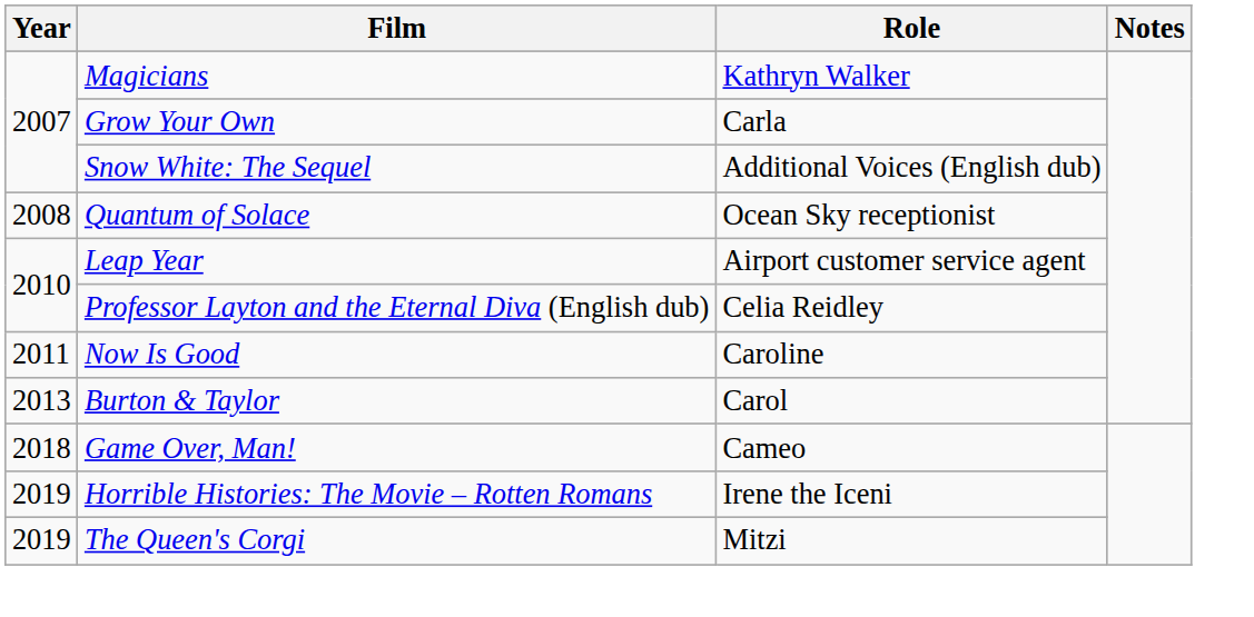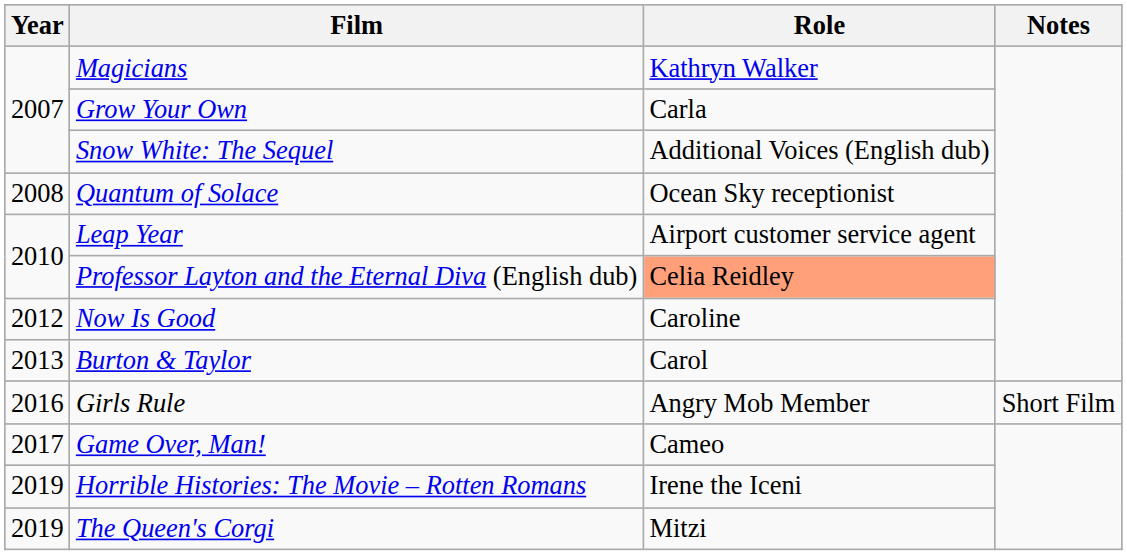 <table class="wikitable">
 <tr>
 <th>Year</th>
 <th>Film</th>
 <th>Role</th>
 <th>Notes</th>
 </tr>
 <tr>
 <td rowspan="3">2007</td>
 <td><em><a href='#'>Magicians</a></em></td>
 <td><a href='#'>Kathryn Walker</a></td>
 <td rowspan="8"></td>
 </tr>
 <tr>
 <td><em><a href='#'>Grow Your Own</a></em></td>
 <td>Carla</td>
 </tr>
 <tr>
 <td><em><a href='#'>Snow White: The Sequel</a></em></td>
 <td>Additional Voices (English dub)</td>
 </tr>
 <tr>
 <td>2008</td>
 <td><em><a href='#'>Quantum of Solace</a></em></td>
 <td>Ocean Sky receptionist</td>
 </tr>
 <tr>
 <td rowspan="2">2010</td>
 <td><em><a href='#'>Leap Year</a></em></td>
 <td>Airport customer service agent</td>
 </tr>
 <tr>
 <td><em><a href='#'>Professor Layton and the Eternal Diva</a></em> (English dub)</td>
-<td>Celia Reidley</td>
+<td style="background: lightsalmon;">Celia Reidley</td>
 </tr>
 <tr>
-<td>2011</td>
+<td>2012</td>
 <td><em><a href='#'>Now Is Good</a></em></td>
 <td>Caroline</td>
 </tr>
 <tr>
 <td>2013</td>
 <td><em><a href='#'>Burton & Taylor</a></em></td>
 <td>Carol</td>
 </tr>
 <tr>
-<td>2018</td>
+<td>2016</td>
+<td><em>Girls Rule</em></td>
+<td>Angry Mob Member</td>
+<td>Short Film</td>
+</tr>
+<tr>
+<td>2017</td>
 <td><em><a href='#'>Game Over, Man!</a></em></td>
 <td>Cameo</td>
 </tr>
 <tr>
 <td>2019</td>
 <td><em><a href='#'>Horrible Histories: The Movie – Rotten Romans</a></em></td>
 <td>Irene the Iceni</td>
 </tr>
 <tr>
 <td>2019</td>
 <td><em><a href='#'>The Queen's Corgi</a></em></td>
 <td>Mitzi</td>
 </tr>
 </table>
